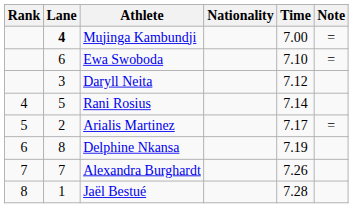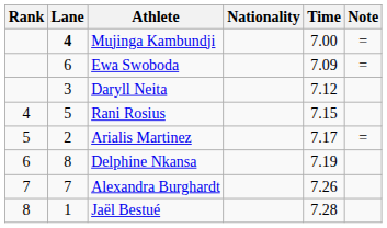 <table class="wikitable sortable" style="text-align:center">
 <tr>
 <th>Rank</th>
 <th>Lane</th>
 <th>Athlete</th>
 <th>Nationality</th>
 <th>Time</th>
 <th>Note</th>
 </tr>
 <tr>
 <td></td>
 <td><strong>4</strong></td>
 <td align=left><a href='#'>Mujinga Kambundji</a></td>
 <td align=left></td>
 <td>7.00</td>
 <td>=</td>
 </tr>
 <tr>
 <td></td>
 <td>6</td>
 <td align=left><a href='#'>Ewa Swoboda</a></td>
 <td align=left></td>
-<td>7.10</td>
+<td>7.09</td>
 <td>=</td>
 </tr>
 <tr>
 <td></td>
 <td>3</td>
 <td align=left><a href='#'>Daryll Neita</a></td>
 <td align=left></td>
 <td>7.12</td>
 <td></td>
 </tr>
 <tr>
 <td>4</td>
 <td>5</td>
 <td align=left><a href='#'>Rani Rosius</a></td>
 <td align=left></td>
-<td>7.14</td>
+<td>7.15</td>
 <td></td>
 </tr>
 <tr>
 <td>5</td>
 <td>2</td>
 <td align=left><a href='#'>Arialis Martinez</a></td>
 <td align=left></td>
 <td>7.17</td>
 <td>=</td>
 </tr>
 <tr>
 <td>6</td>
 <td>8</td>
 <td align=left><a href='#'>Delphine Nkansa</a></td>
 <td align=left></td>
 <td>7.19</td>
 <td></td>
 </tr>
 <tr>
 <td>7</td>
 <td>7</td>
 <td align=left><a href='#'>Alexandra Burghardt</a></td>
 <td align=left></td>
 <td>7.26</td>
 <td></td>
 </tr>
 <tr>
 <td>8</td>
 <td>1</td>
 <td align=left><a href='#'>Jaël Bestué</a></td>
 <td align=left></td>
 <td>7.28</td>
 <td></td>
 </tr>
 </table>
